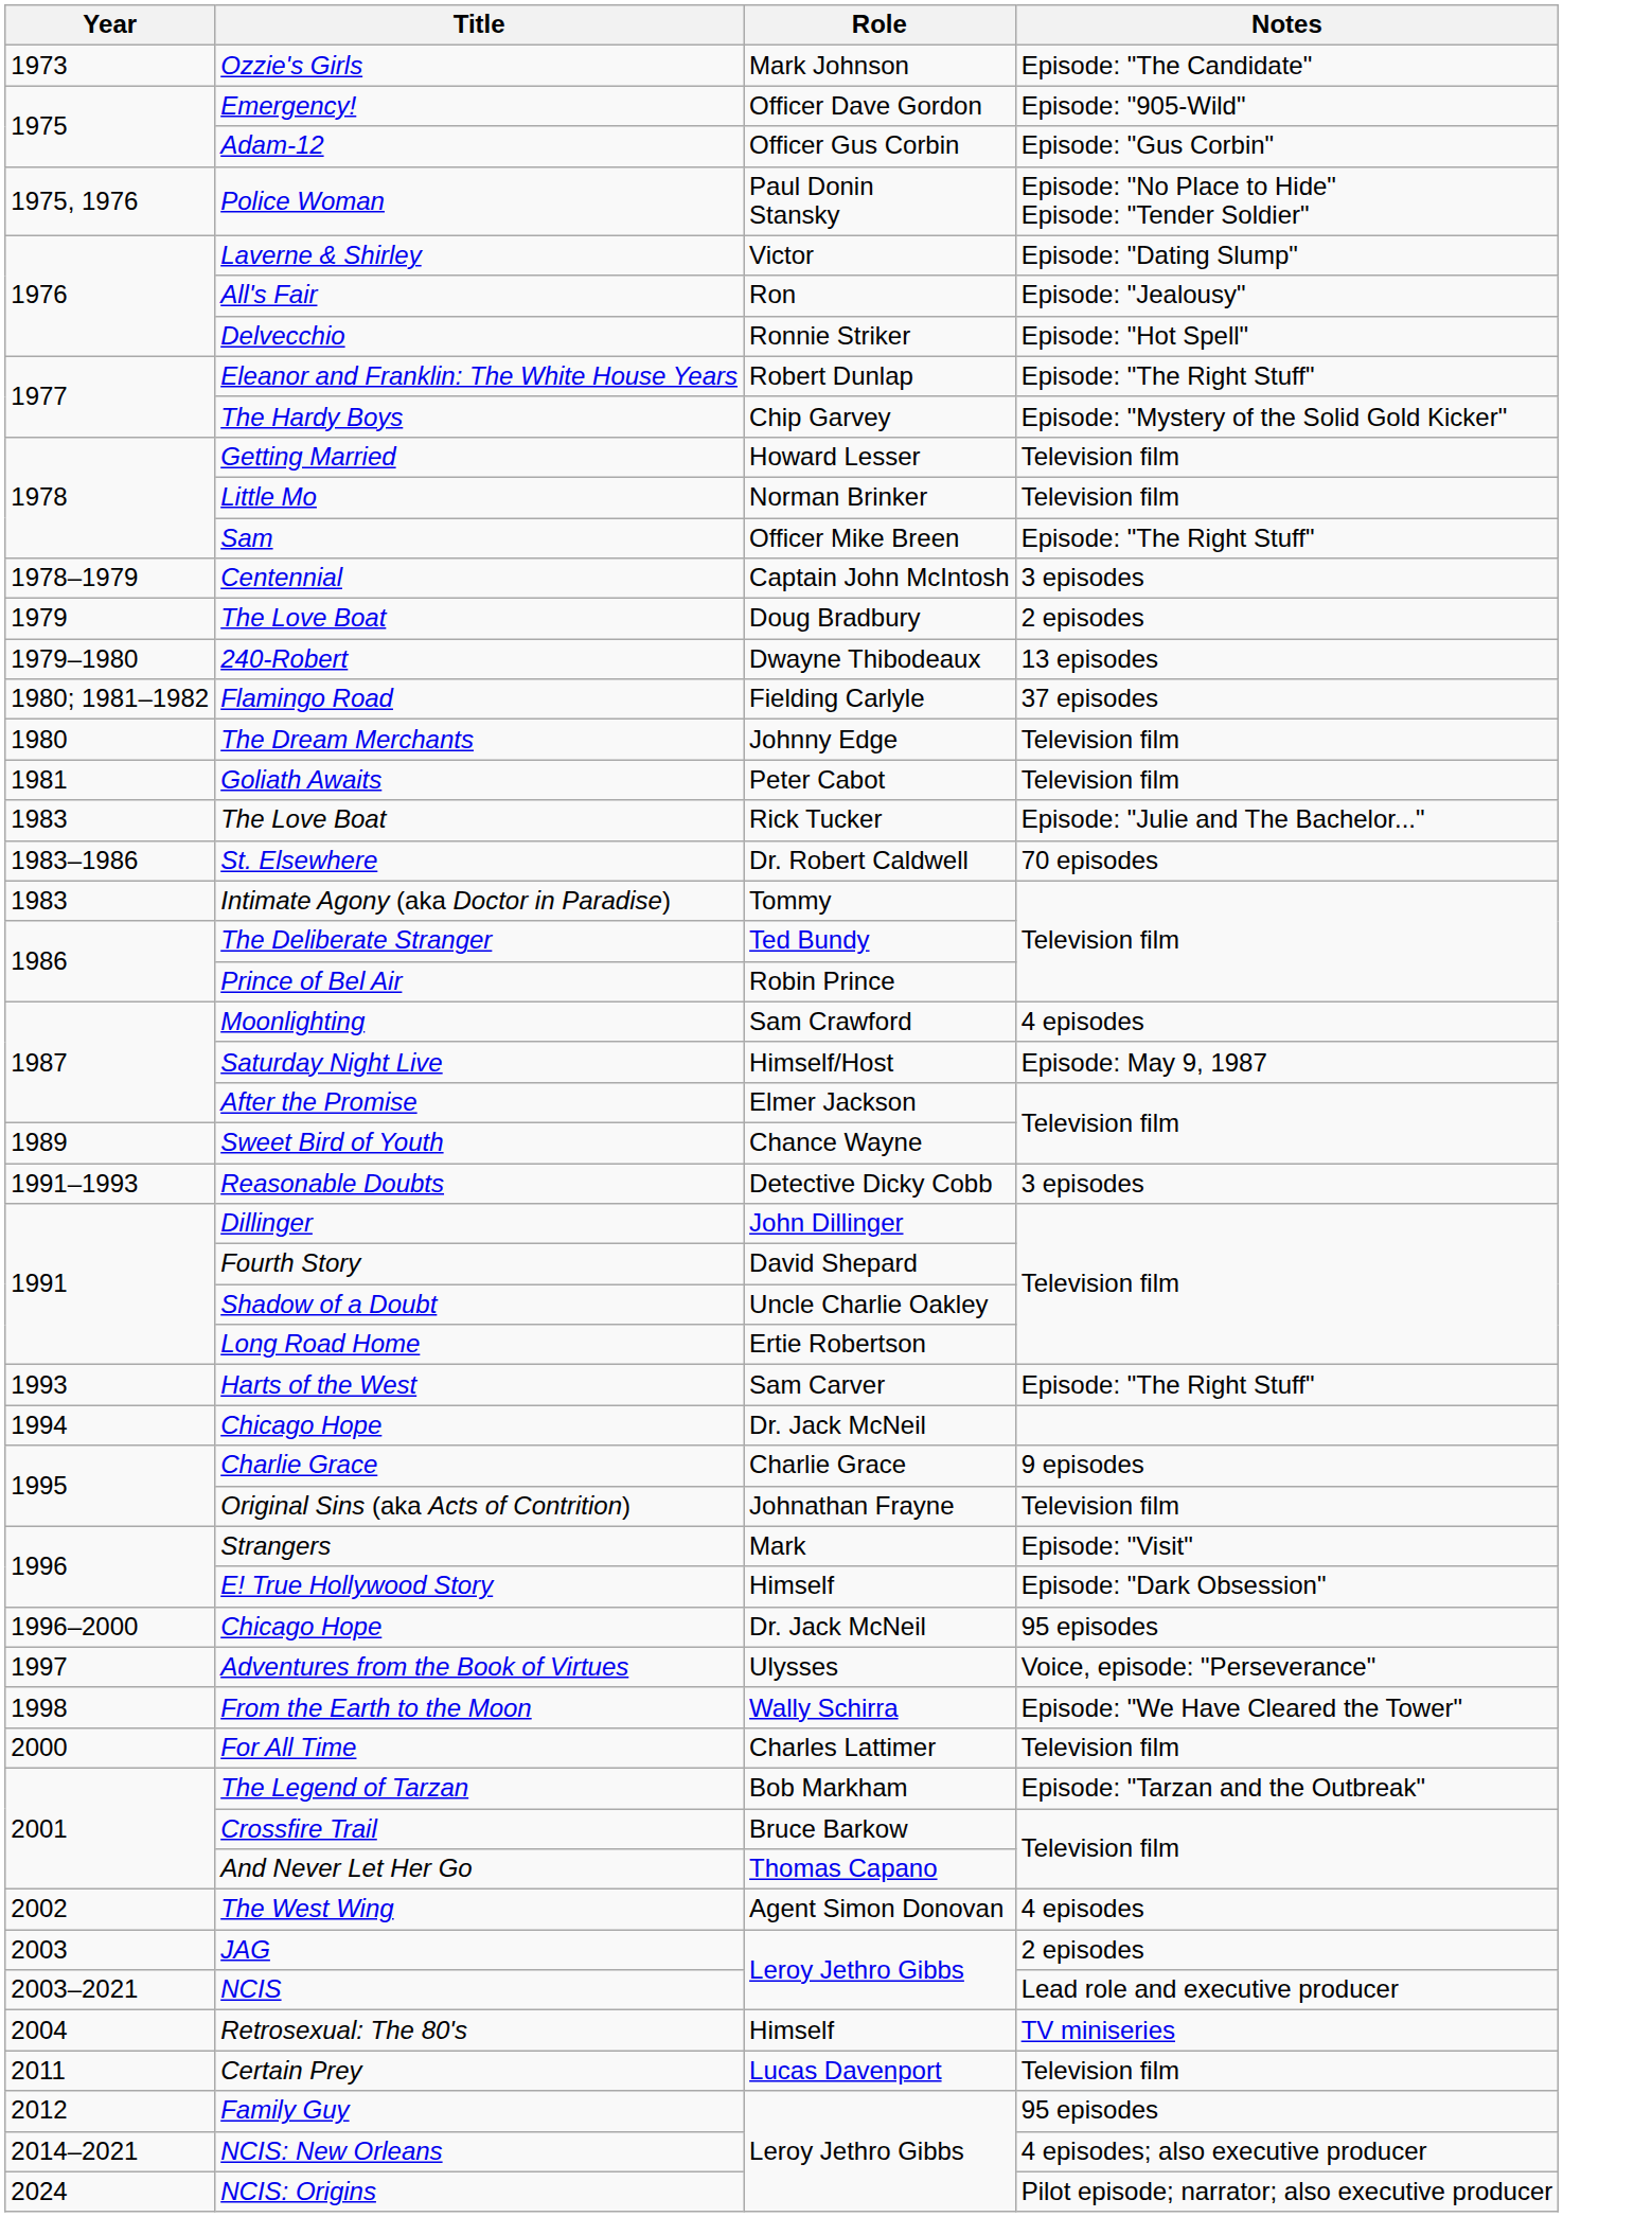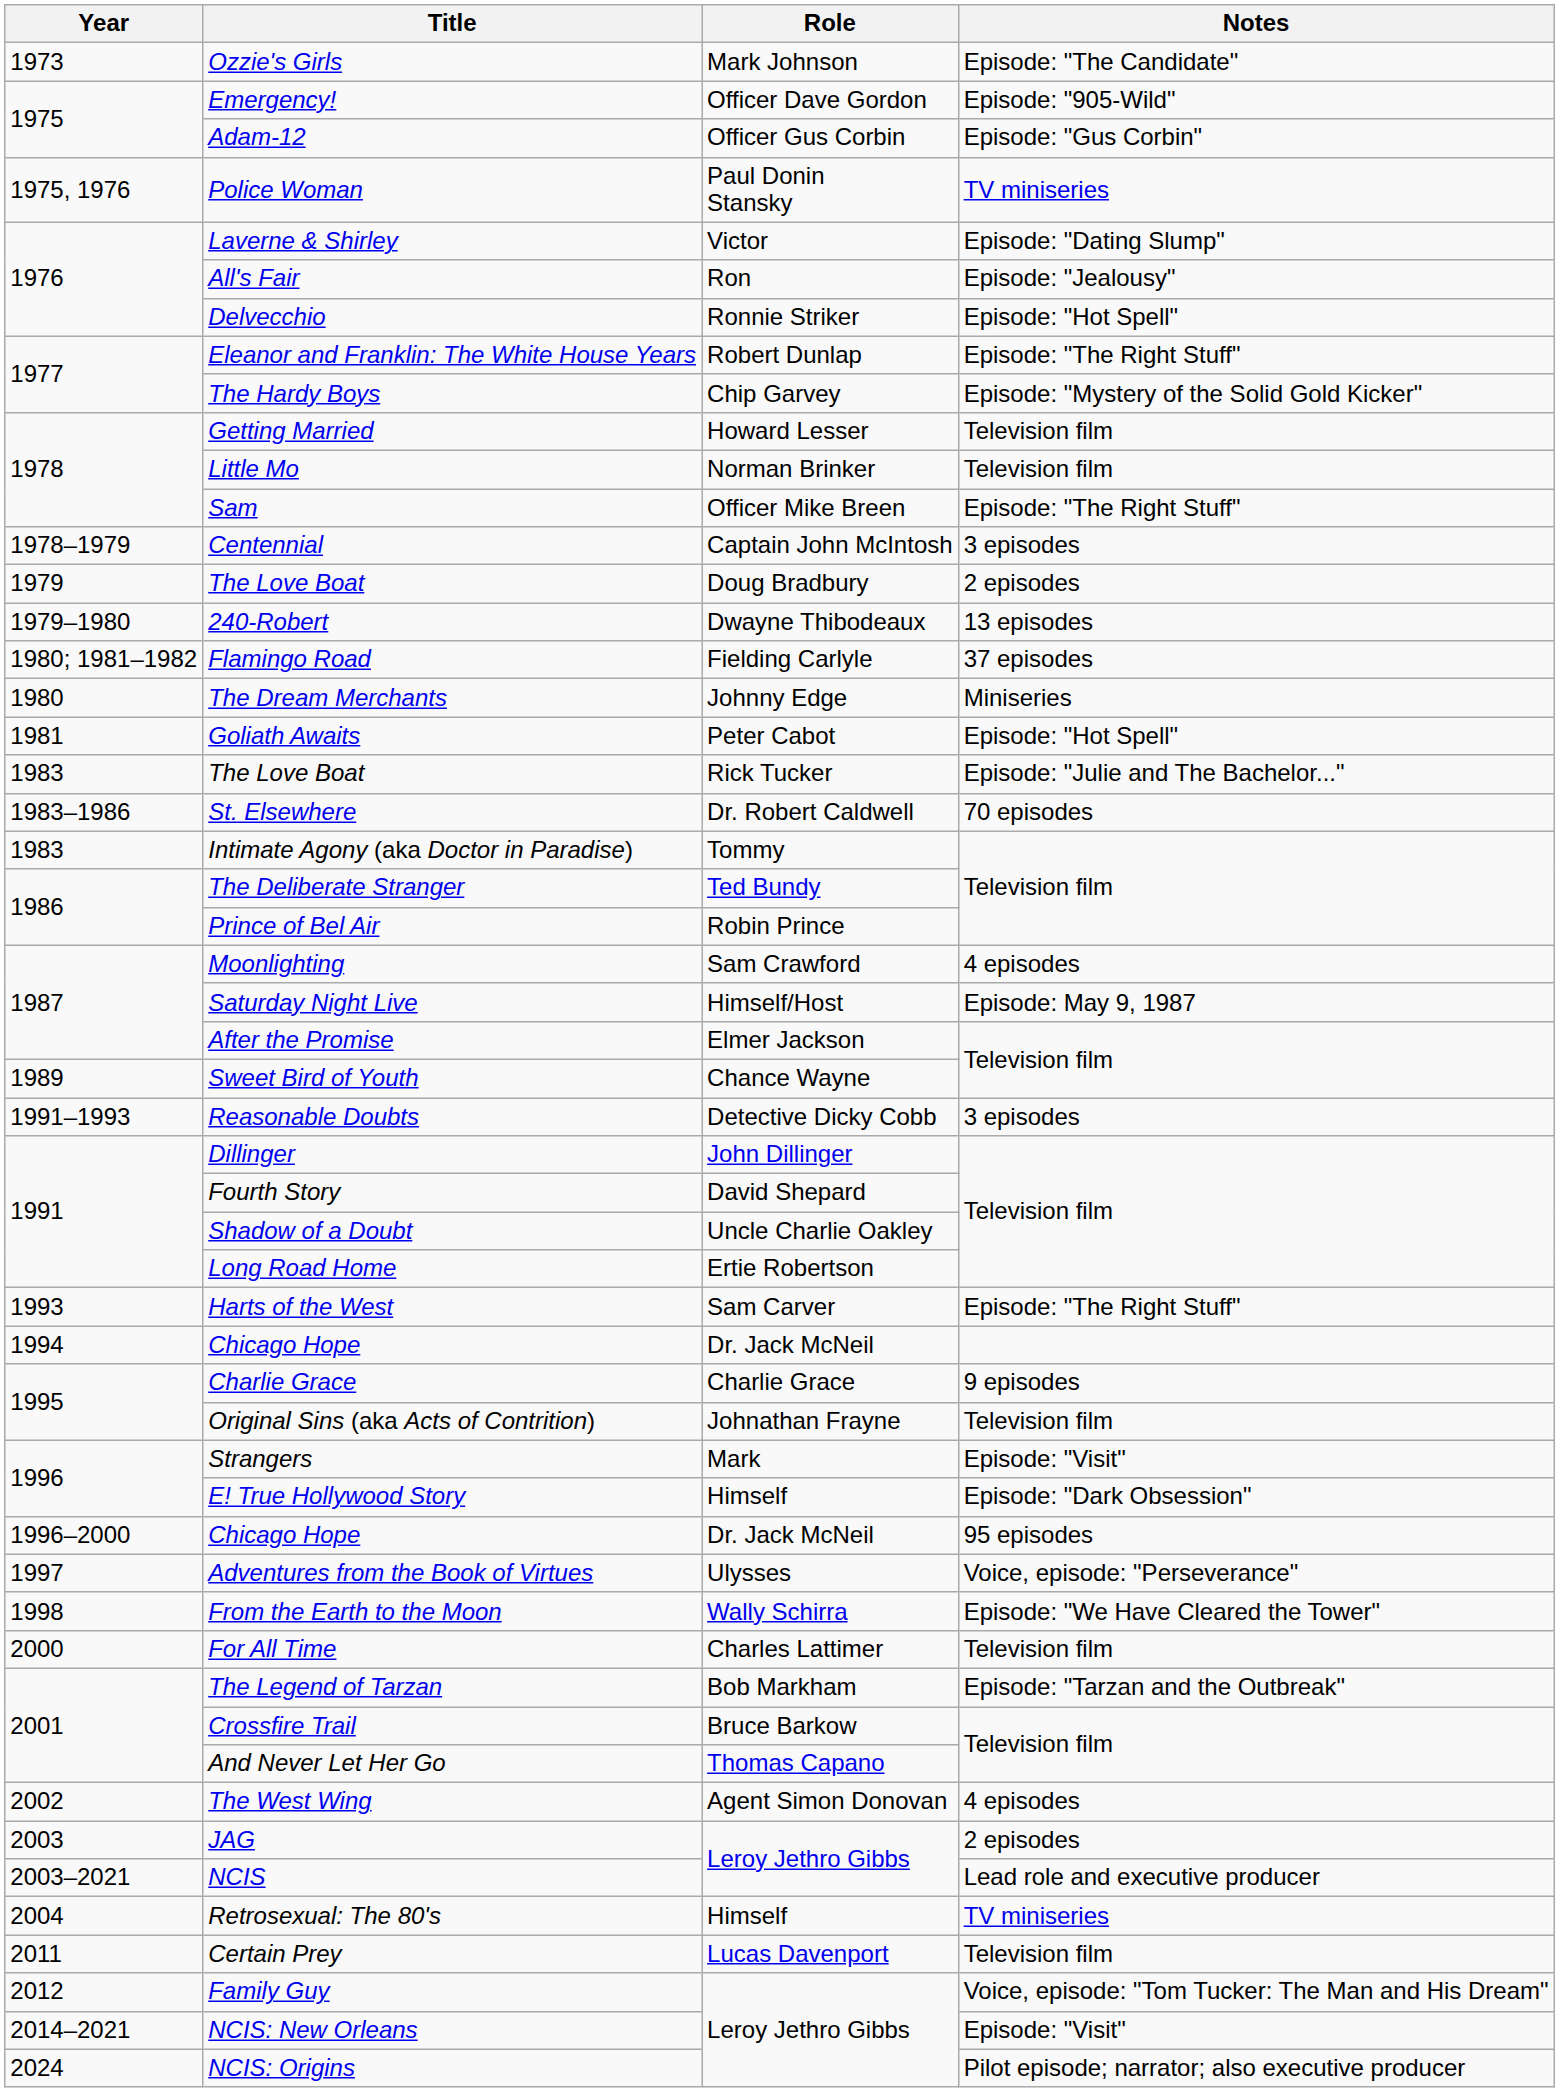 <table class="wikitable sortable">
 <tr>
 <th>Year</th>
 <th>Title</th>
 <th>Role</th>
 <th>Notes</th>
 </tr>
 <tr>
 <td>1973</td>
 <td><em><a href='#'>Ozzie's Girls</a></em></td>
 <td>Mark Johnson</td>
 <td>Episode: "The Candidate"</td>
 </tr>
 <tr>
 <td rowspan=2>1975</td>
 <td><em><a href='#'>Emergency!</a></em></td>
 <td>Officer Dave Gordon</td>
 <td>Episode: "905-Wild"</td>
 </tr>
 <tr>
 <td><em><a href='#'>Adam-12</a></em></td>
 <td>Officer Gus Corbin</td>
 <td>Episode: "Gus Corbin"</td>
 </tr>
 <tr>
 <td>1975, 1976</td>
 <td><em><a href='#'>Police Woman</a></em></td>
 <td>Paul Donin<br>Stansky</td>
-<td>Episode: "No Place to Hide"<br>Episode: "Tender Soldier"</td>
+<td><a href='#'>TV miniseries</a></td>
 </tr>
 <tr>
 <td rowspan=3>1976</td>
 <td><em><a href='#'>Laverne & Shirley</a></em></td>
 <td>Victor</td>
 <td>Episode: "Dating Slump"</td>
 </tr>
 <tr>
 <td><em><a href='#'>All's Fair</a></em></td>
 <td>Ron</td>
 <td>Episode: "Jealousy"</td>
 </tr>
 <tr>
 <td><em><a href='#'>Delvecchio</a></em></td>
 <td>Ronnie Striker</td>
 <td>Episode: "Hot Spell"</td>
 </tr>
 <tr>
 <td rowspan=2>1977</td>
 <td><em><a href='#'>Eleanor and Franklin: The White House Years</a></em></td>
 <td>Robert Dunlap</td>
 <td>Episode: "The Right Stuff"</td>
 </tr>
 <tr>
 <td><em><a href='#'>The Hardy Boys</a></em></td>
 <td>Chip Garvey</td>
 <td>Episode: "Mystery of the Solid Gold Kicker"</td>
 </tr>
 <tr>
 <td rowspan=3>1978</td>
 <td><em><a href='#'>Getting Married</a></em></td>
 <td>Howard Lesser</td>
 <td>Television film</td>
 </tr>
 <tr>
 <td><em><a href='#'>Little Mo</a></em></td>
 <td>Norman Brinker</td>
 <td>Television film</td>
 </tr>
 <tr>
 <td><em><a href='#'>Sam</a></em></td>
 <td>Officer Mike Breen</td>
 <td>Episode: "The Right Stuff"</td>
 </tr>
 <tr>
 <td>1978–1979</td>
 <td><em><a href='#'>Centennial</a></em></td>
 <td>Captain John McIntosh</td>
 <td>3 episodes</td>
 </tr>
 <tr>
 <td>1979</td>
 <td><em><a href='#'>The Love Boat</a></em></td>
 <td>Doug Bradbury</td>
 <td>2 episodes</td>
 </tr>
 <tr>
 <td>1979–1980</td>
 <td><em><a href='#'>240-Robert</a></em></td>
 <td>Dwayne Thibodeaux</td>
 <td>13 episodes</td>
 </tr>
 <tr>
 <td>1980; 1981–1982</td>
 <td><em><a href='#'>Flamingo Road</a></em></td>
 <td>Fielding Carlyle</td>
 <td>37 episodes</td>
 </tr>
 <tr>
 <td>1980</td>
 <td><em><a href='#'>The Dream Merchants</a></em></td>
 <td>Johnny Edge</td>
-<td>Television film</td>
+<td>Miniseries</td>
 </tr>
 <tr>
 <td>1981</td>
 <td><em><a href='#'>Goliath Awaits</a></em></td>
 <td>Peter Cabot</td>
-<td>Television film</td>
+<td>Episode: "Hot Spell"</td>
 </tr>
 <tr>
 <td>1983</td>
 <td><em>The Love Boat</em></td>
 <td>Rick Tucker</td>
 <td>Episode: "Julie and The Bachelor..."</td>
 </tr>
 <tr>
 <td>1983–1986</td>
 <td><em><a href='#'>St. Elsewhere</a></em></td>
 <td>Dr. Robert Caldwell</td>
 <td>70 episodes</td>
 </tr>
 <tr>
 <td>1983</td>
 <td><em>Intimate Agony</em> (aka <em>Doctor in Paradise</em>)</td>
 <td>Tommy</td>
 <td rowspan=3>Television film</td>
 </tr>
 <tr>
 <td rowspan=2>1986</td>
 <td><em><a href='#'>The Deliberate Stranger</a></em></td>
 <td><a href='#'>Ted Bundy</a></td>
 </tr>
 <tr>
 <td><em><a href='#'>Prince of Bel Air</a></em></td>
 <td>Robin Prince</td>
 </tr>
 <tr>
 <td rowspan=3>1987</td>
 <td><em><a href='#'>Moonlighting</a></em></td>
 <td>Sam Crawford</td>
 <td>4 episodes</td>
 </tr>
 <tr>
 <td><em><a href='#'>Saturday Night Live</a></em></td>
 <td>Himself/Host</td>
 <td>Episode: May 9, 1987</td>
 </tr>
 <tr>
 <td><em><a href='#'>After the Promise</a></em></td>
 <td>Elmer Jackson</td>
 <td rowspan=2>Television film</td>
 </tr>
 <tr>
 <td>1989</td>
 <td><em><a href='#'>Sweet Bird of Youth</a></em></td>
 <td>Chance Wayne</td>
 </tr>
 <tr>
 <td>1991–1993</td>
 <td><em><a href='#'>Reasonable Doubts</a></em></td>
 <td>Detective Dicky Cobb</td>
 <td>3 episodes</td>
 </tr>
 <tr>
 <td rowspan=4>1991</td>
 <td><em><a href='#'>Dillinger</a></em></td>
 <td><a href='#'>John Dillinger</a></td>
 <td rowspan=4>Television film</td>
 </tr>
 <tr>
 <td><em>Fourth Story</em></td>
 <td>David Shepard</td>
 </tr>
 <tr>
 <td><em><a href='#'>Shadow of a Doubt</a></em></td>
 <td>Uncle Charlie Oakley</td>
 </tr>
 <tr>
 <td><em><a href='#'>Long Road Home</a></em></td>
 <td>Ertie Robertson</td>
 </tr>
 <tr>
 <td>1993</td>
 <td><em><a href='#'>Harts of the West</a></em></td>
 <td>Sam Carver</td>
 <td>Episode: "The Right Stuff"</td>
 </tr>
 <tr>
 <td>1994</td>
 <td><em><a href='#'>Chicago Hope</a></em></td>
 <td>Dr. Jack McNeil</td>
 <td></td>
 </tr>
 <tr>
 <td rowspan=2>1995</td>
 <td><em><a href='#'>Charlie Grace</a></em></td>
 <td>Charlie Grace</td>
 <td>9 episodes</td>
 </tr>
 <tr>
 <td><em>Original Sins</em> (aka <em>Acts of Contrition</em>)</td>
 <td>Johnathan Frayne</td>
 <td>Television film</td>
 </tr>
 <tr>
 <td rowspan=2>1996</td>
 <td><em>Strangers</em></td>
 <td>Mark</td>
 <td>Episode: "Visit"</td>
 </tr>
 <tr>
 <td><em><a href='#'>E! True Hollywood Story</a></em></td>
 <td>Himself</td>
 <td>Episode: "Dark Obsession"</td>
 </tr>
 <tr>
 <td>1996–2000</td>
 <td><em><a href='#'>Chicago Hope</a></em></td>
 <td>Dr. Jack McNeil</td>
 <td>95 episodes</td>
 </tr>
 <tr>
 <td>1997</td>
 <td><em><a href='#'>Adventures from the Book of Virtues</a></em></td>
 <td>Ulysses</td>
 <td>Voice, episode: "Perseverance"</td>
 </tr>
 <tr>
 <td>1998</td>
 <td><em><a href='#'>From the Earth to the Moon</a></em></td>
 <td><a href='#'>Wally Schirra</a></td>
 <td>Episode: "We Have Cleared the Tower"</td>
 </tr>
 <tr>
 <td>2000</td>
 <td><em><a href='#'>For All Time</a></em></td>
 <td>Charles Lattimer</td>
 <td>Television film</td>
 </tr>
 <tr>
 <td rowspan=3>2001</td>
 <td><em><a href='#'>The Legend of Tarzan</a></em></td>
 <td>Bob Markham</td>
 <td>Episode: "Tarzan and the Outbreak"</td>
 </tr>
 <tr>
 <td><em><a href='#'>Crossfire Trail</a></em></td>
 <td>Bruce Barkow</td>
 <td rowspan=2>Television film</td>
 </tr>
 <tr>
 <td><em>And Never Let Her Go</em></td>
 <td><a href='#'>Thomas Capano</a></td>
 </tr>
 <tr>
 <td>2002</td>
 <td><em><a href='#'>The West Wing</a></em></td>
 <td>Agent Simon Donovan</td>
 <td>4 episodes</td>
 </tr>
 <tr>
 <td>2003</td>
 <td><em><a href='#'>JAG</a></em></td>
 <td rowspan=2><a href='#'>Leroy Jethro Gibbs</a></td>
 <td>2 episodes</td>
 </tr>
 <tr>
 <td>2003–2021</td>
 <td><em><a href='#'>NCIS</a></em></td>
 <td>Lead role and executive producer</td>
 </tr>
 <tr>
 <td>2004</td>
 <td><em>Retrosexual: The 80's</em></td>
 <td>Himself</td>
 <td><a href='#'>TV miniseries</a></td>
 </tr>
 <tr>
 <td>2011</td>
 <td><em>Certain Prey</em></td>
 <td><a href='#'>Lucas Davenport</a></td>
 <td>Television film</td>
 </tr>
 <tr>
 <td>2012</td>
 <td><em><a href='#'>Family Guy</a></em></td>
 <td rowspan=3>Leroy Jethro Gibbs</td>
-<td>95 episodes</td>
+<td>Voice, episode: "Tom Tucker: The Man and His Dream"</td>
 </tr>
 <tr>
 <td>2014–2021</td>
 <td><em><a href='#'>NCIS: New Orleans</a></em></td>
-<td>4 episodes; also executive producer</td>
+<td>Episode: "Visit"</td>
 </tr>
 <tr>
 <td>2024</td>
 <td><em><a href='#'>NCIS: Origins</a></em></td>
 <td>Pilot episode; narrator; also executive producer</td>
 </tr>
 </table>
